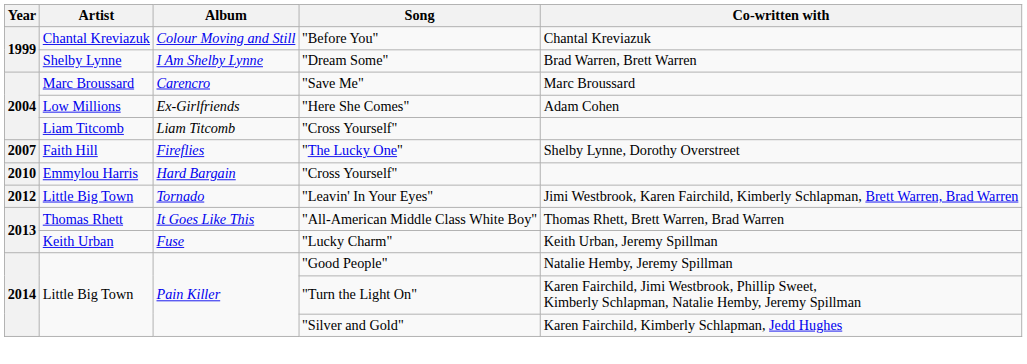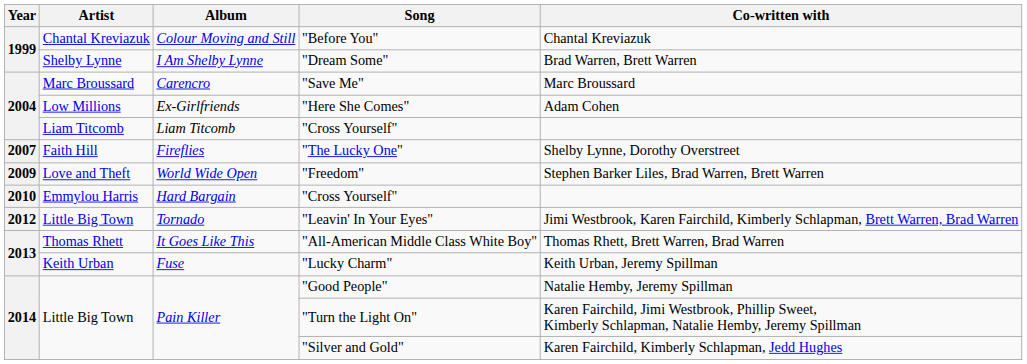 <table class="wikitable">
 <tr>
 <th>Year</th>
 <th>Artist</th>
 <th>Album</th>
 <th>Song</th>
 <th>Co-written with</th>
 </tr>
 <tr>
 <th rowspan="2">1999</th>
 <td><a href='#'>Chantal Kreviazuk</a></td>
 <td><em><a href='#'>Colour Moving and Still</a></em></td>
 <td>"Before You"</td>
 <td>Chantal Kreviazuk</td>
 </tr>
 <tr>
 <td><a href='#'>Shelby Lynne</a></td>
 <td><em><a href='#'>I Am Shelby Lynne</a></em></td>
 <td>"Dream Some"</td>
 <td>Brad Warren, Brett Warren</td>
 </tr>
 <tr>
 <th rowspan="3">2004</th>
 <td><a href='#'>Marc Broussard</a></td>
 <td><em><a href='#'>Carencro</a></em></td>
 <td>"Save Me"</td>
 <td>Marc Broussard</td>
 </tr>
 <tr>
 <td><a href='#'>Low Millions</a></td>
 <td><em>Ex-Girlfriends</em></td>
 <td>"Here She Comes"</td>
 <td>Adam Cohen</td>
 </tr>
 <tr>
 <td><a href='#'>Liam Titcomb</a></td>
 <td><em>Liam Titcomb</em></td>
 <td>"Cross Yourself"</td>
 <td></td>
 </tr>
 <tr>
 <th>2007</th>
 <td><a href='#'>Faith Hill</a></td>
 <td><em><a href='#'>Fireflies</a></em></td>
 <td>"<a href='#'>The Lucky One</a>"</td>
 <td>Shelby Lynne, Dorothy Overstreet</td>
 </tr>
 <tr>
+<th>2009</th>
+<td><a href='#'>Love and Theft</a></td>
+<td><em><a href='#'>World Wide Open</a></em></td>
+<td>"Freedom"</td>
+<td>Stephen Barker Liles, Brad Warren, Brett Warren</td>
+</tr>
+<tr>
 <th>2010</th>
 <td><a href='#'>Emmylou Harris</a></td>
 <td><em><a href='#'>Hard Bargain</a></em></td>
 <td>"Cross Yourself"</td>
 <td></td>
 </tr>
 <tr>
 <th>2012</th>
 <td><a href='#'>Little Big Town</a></td>
 <td><em><a href='#'>Tornado</a></em></td>
 <td>"Leavin' In Your Eyes"</td>
 <td>Jimi Westbrook, Karen Fairchild, Kimberly Schlapman, <a href='#'>Brett Warren, Brad Warren</a></td>
 </tr>
 <tr>
 <th rowspan="2">2013</th>
 <td><a href='#'>Thomas Rhett</a></td>
 <td><em><a href='#'>It Goes Like This</a></em></td>
 <td>"All-American Middle Class White Boy"</td>
 <td>Thomas Rhett, Brett Warren, Brad Warren</td>
 </tr>
 <tr>
 <td><a href='#'>Keith Urban</a></td>
 <td><em><a href='#'>Fuse</a></em></td>
 <td>"Lucky Charm"</td>
 <td>Keith Urban, Jeremy Spillman</td>
 </tr>
 <tr>
 <th rowspan="3">2014</th>
 <td rowspan="3">Little Big Town</td>
 <td rowspan="3"><em><a href='#'>Pain Killer</a></em></td>
 <td>"Good People"</td>
 <td>Natalie Hemby, Jeremy Spillman</td>
 </tr>
 <tr>
 <td>"Turn the Light On"</td>
 <td>Karen Fairchild, Jimi Westbrook, Phillip Sweet, <br>Kimberly Schlapman, Natalie Hemby, Jeremy Spillman</td>
 </tr>
 <tr>
 <td>"Silver and Gold"</td>
 <td>Karen Fairchild, Kimberly Schlapman, <a href='#'>Jedd Hughes</a></td>
 </tr>
 </table>
